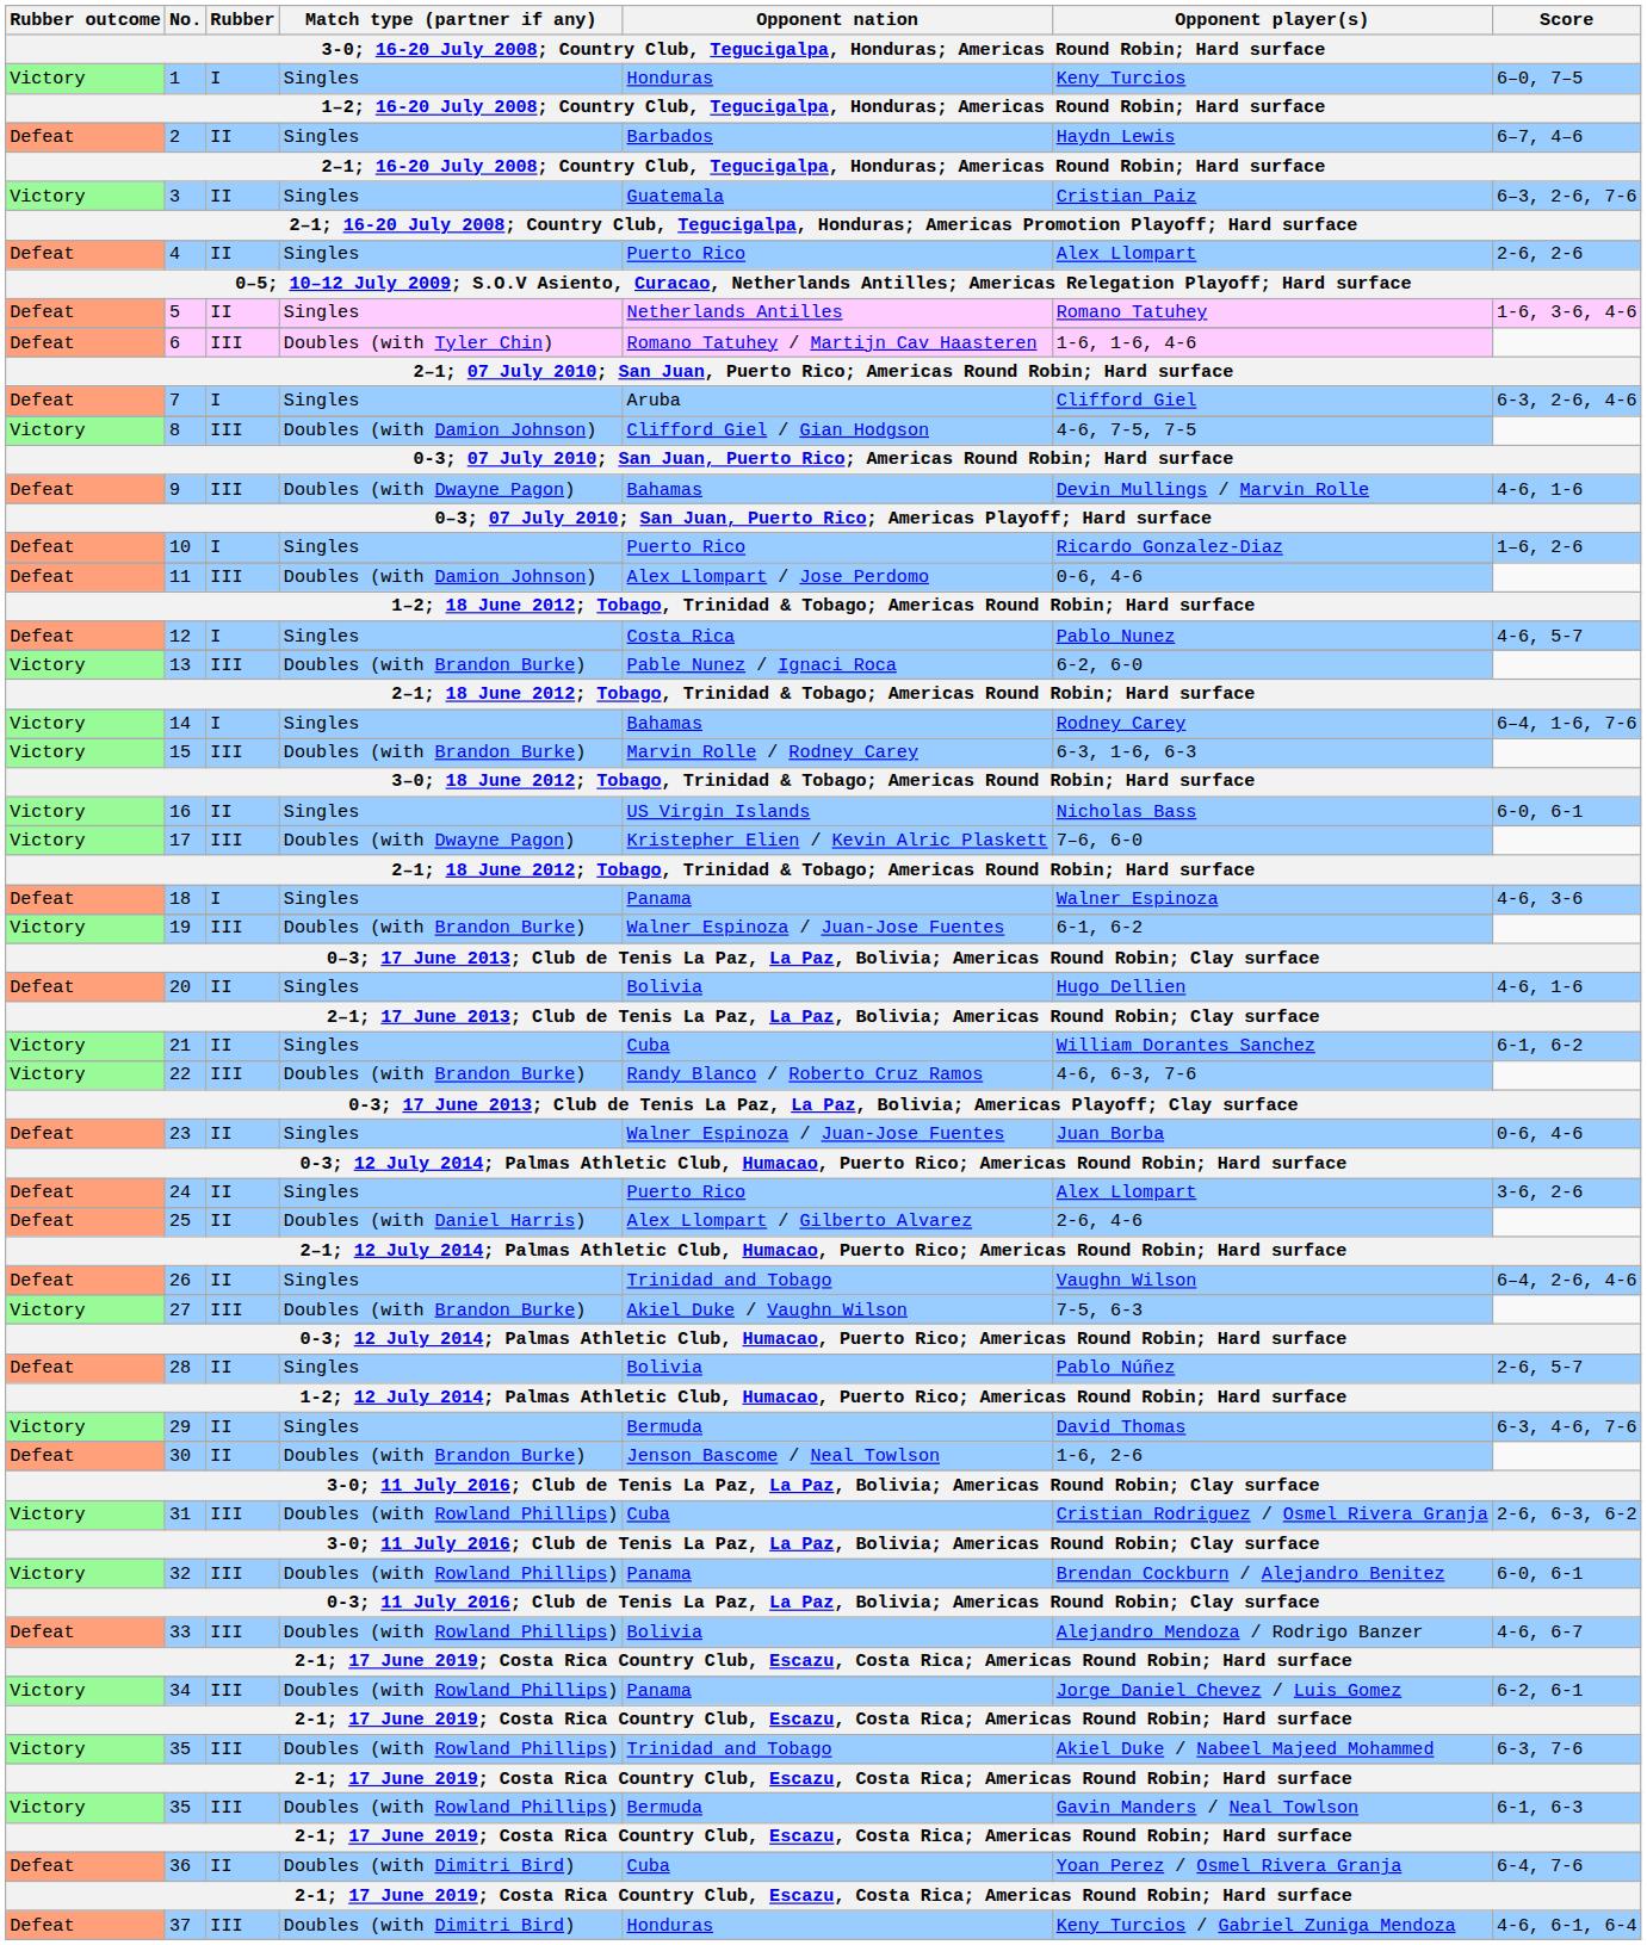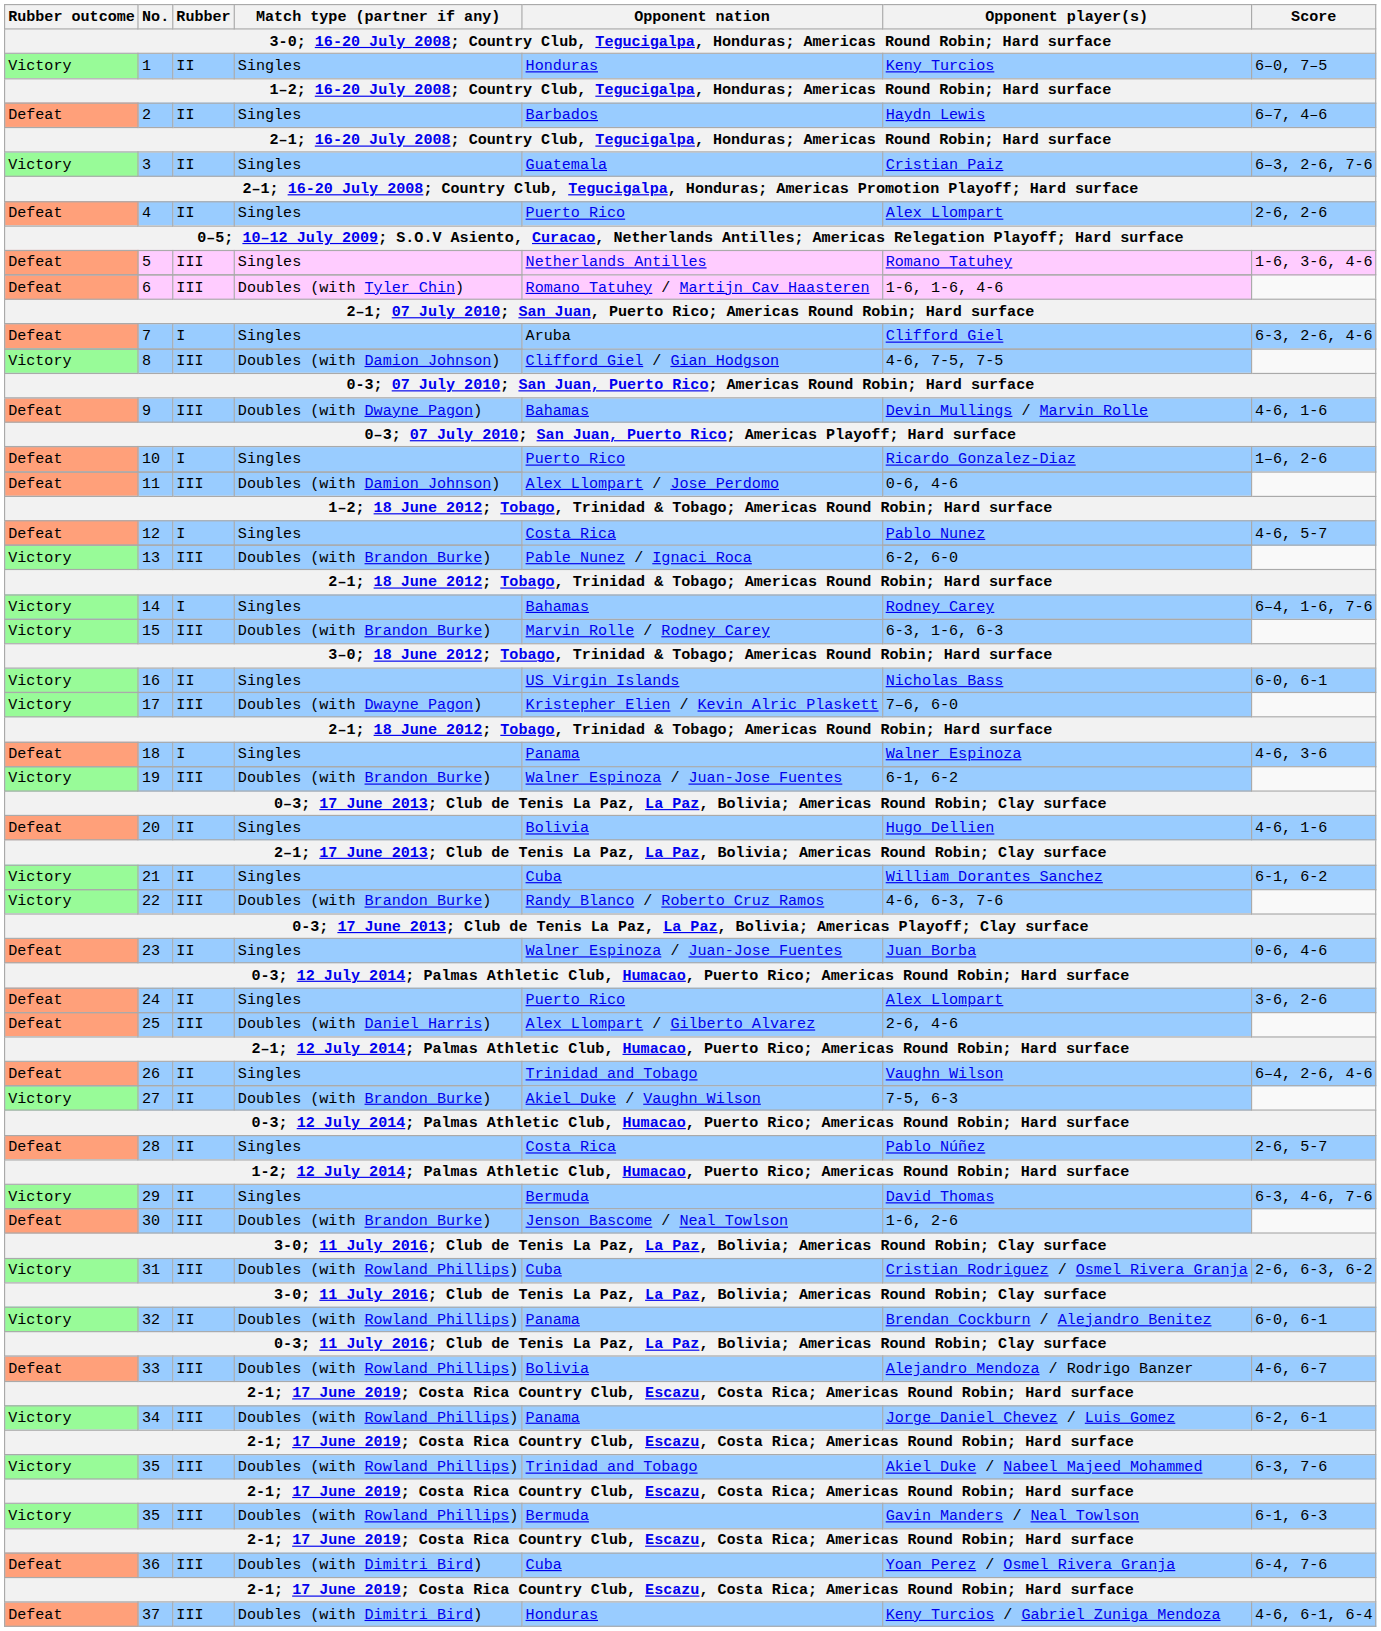 <table class=wikitable>
 <tr>
 <th>Rubber outcome</th>
 <th>No.</th>
 <th>Rubber</th>
 <th>Match type (partner if any)</th>
 <th>Opponent nation</th>
 <th>Opponent player(s)</th>
 <th>Score</th>
 </tr>
 <tr>
 <th colspan=7>3-0; <a href='#'>16-20 July 2008</a>; Country Club, <a href='#'>Tegucigalpa</a>, Honduras; Americas Round Robin; Hard surface</th>
 </tr>
 <tr bgcolor=#99CCFF>
 <td bgcolor=98FB98>Victory</td>
 <td>1</td>
-<td>I</td>
+<td>II</td>
 <td>Singles</td>
 <td> <a href='#'>Honduras</a></td>
 <td><a href='#'>Keny Turcios</a></td>
 <td>6–0, 7–5</td>
 </tr>
 <tr>
 <th colspan=7>1–2; <a href='#'>16-20 July 2008</a>; Country Club, <a href='#'>Tegucigalpa</a>, Honduras; Americas Round Robin; Hard surface</th>
 </tr>
 <tr bgcolor=#99CCFF>
 <td bgcolor=FFA07A>Defeat</td>
 <td>2</td>
 <td>II</td>
 <td>Singles</td>
 <td> <a href='#'>Barbados</a></td>
 <td><a href='#'>Haydn Lewis</a></td>
 <td>6–7, 4–6</td>
 </tr>
 <tr>
 <th colspan=7>2–1; <a href='#'>16-20 July 2008</a>; Country Club, <a href='#'>Tegucigalpa</a>, Honduras; Americas Round Robin; Hard surface</th>
 </tr>
 <tr bgcolor=#99CCFF>
 <td bgcolor=98FB98>Victory</td>
 <td>3</td>
 <td>II</td>
 <td>Singles</td>
 <td> <a href='#'>Guatemala</a></td>
 <td><a href='#'>Cristian Paiz</a></td>
 <td>6–3, 2-6, 7-6</td>
 </tr>
 <tr>
 <th colspan=7>2–1; <a href='#'>16-20 July 2008</a>; Country Club, <a href='#'>Tegucigalpa</a>, Honduras; Americas Promotion Playoff; Hard surface</th>
 </tr>
 <tr bgcolor=#99CCFF>
 <td bgcolor=FFA07A>Defeat</td>
 <td>4</td>
 <td>II</td>
 <td>Singles</td>
 <td> <a href='#'>Puerto Rico</a></td>
 <td><a href='#'>Alex Llompart</a></td>
 <td>2-6, 2-6</td>
 </tr>
 <tr>
 <th colspan=7>0–5; <a href='#'>10–12 July 2009</a>; S.O.V Asiento, <a href='#'>Curacao</a>, Netherlands Antilles; Americas Relegation Playoff; Hard surface</th>
 </tr>
 <tr bgcolor=#FFCCFF>
 <td bgcolor=FFA07A>Defeat</td>
 <td>5</td>
-<td>II</td>
+<td>III</td>
 <td>Singles</td>
 <td rowspan=2> <a href='#'>Netherlands Antilles</a></td>
 <td><a href='#'>Romano Tatuhey</a></td>
 <td>1-6, 3-6, 4-6</td>
 </tr>
 <tr>
 </tr>
 <tr bgcolor=#FFCCFF>
 <td bgcolor=FFA07A>Defeat</td>
 <td>6</td>
 <td>III</td>
 <td>Doubles (with <a href='#'>Tyler Chin</a>)</td>
 <td><a href='#'>Romano Tatuhey</a> / <a href='#'>Martijn Cav Haasteren</a></td>
 <td>1-6, 1-6, 4-6</td>
 </tr>
 <tr>
 <th colspan=7>2–1; <a href='#'>07 July 2010</a>; <a href='#'>San Juan</a>, Puerto Rico; Americas Round Robin; Hard surface</th>
 </tr>
 <tr bgcolor=#99CCFF>
 <td bgcolor=FFA07A>Defeat</td>
 <td>7</td>
 <td>I</td>
 <td>Singles</td>
 <td rowspan=2> Aruba</td>
 <td><a href='#'>Clifford Giel</a></td>
 <td>6-3, 2-6, 4-6</td>
 </tr>
 <tr>
 </tr>
 <tr bgcolor=#99CCFF>
 <td bgcolor=98FB98>Victory</td>
 <td>8</td>
 <td>III</td>
 <td>Doubles (with <a href='#'>Damion Johnson</a>)</td>
 <td><a href='#'>Clifford Giel</a> / <a href='#'>Gian Hodgson</a></td>
 <td>4-6, 7-5, 7-5</td>
 </tr>
 <tr>
 <th colspan=7>0-3; <a href='#'>07 July 2010</a>; <a href='#'>San Juan, Puerto Rico</a>; Americas Round Robin; Hard surface</th>
 </tr>
 <tr bgcolor=#99CCFF>
 <td bgcolor=FFA07A>Defeat</td>
 <td>9</td>
 <td>III</td>
 <td>Doubles (with <a href='#'>Dwayne Pagon</a>)</td>
 <td> <a href='#'>Bahamas</a></td>
 <td><a href='#'>Devin Mullings</a> / <a href='#'>Marvin Rolle</a></td>
 <td>4-6, 1-6</td>
 </tr>
 <tr>
 <th colspan=7>0–3; <a href='#'>07 July 2010</a>; <a href='#'>San Juan, Puerto Rico</a>; Americas Playoff; Hard surface</th>
 </tr>
 <tr bgcolor=#99CCFF>
 <td bgcolor=FFA07A>Defeat</td>
 <td>10</td>
 <td>I</td>
 <td>Singles</td>
 <td rowspan=2> <a href='#'>Puerto Rico</a></td>
 <td><a href='#'>Ricardo Gonzalez-Diaz</a></td>
 <td>1–6, 2-6</td>
 </tr>
 <tr>
 </tr>
 <tr bgcolor=#99CCFF>
 <td bgcolor=FFA07A>Defeat</td>
 <td>11</td>
 <td>III</td>
 <td>Doubles (with <a href='#'>Damion Johnson</a>)</td>
 <td><a href='#'>Alex Llompart</a> / <a href='#'>Jose Perdomo</a></td>
 <td>0-6, 4-6</td>
 </tr>
 <tr>
 <th colspan=7>1–2; <a href='#'>18 June 2012</a>; <a href='#'>Tobago</a>, Trinidad & Tobago; Americas Round Robin; Hard surface</th>
 </tr>
 <tr bgcolor=#99CCFF>
 <td bgcolor=FFA07A>Defeat</td>
 <td>12</td>
 <td>I</td>
 <td>Singles</td>
 <td rowspan=2> <a href='#'>Costa Rica</a></td>
 <td><a href='#'>Pablo Nunez</a></td>
 <td>4-6, 5-7</td>
 </tr>
 <tr>
 </tr>
 <tr bgcolor=#99CCFF>
 <td bgcolor=98FB98>Victory</td>
 <td>13</td>
 <td>III</td>
 <td>Doubles (with <a href='#'>Brandon Burke</a>)</td>
 <td><a href='#'>Pable Nunez</a> / <a href='#'>Ignaci Roca</a></td>
 <td>6-2, 6-0</td>
 </tr>
 <tr>
 <th colspan=7>2–1; <a href='#'>18 June 2012</a>; <a href='#'>Tobago</a>, Trinidad & Tobago; Americas Round Robin; Hard surface</th>
 </tr>
 <tr bgcolor=#99CCFF>
 <td bgcolor=98FB98>Victory</td>
 <td>14</td>
 <td>I</td>
 <td>Singles</td>
 <td rowspan=2> <a href='#'>Bahamas</a></td>
 <td><a href='#'>Rodney Carey</a></td>
 <td>6–4, 1-6, 7-6</td>
 </tr>
 <tr>
 </tr>
 <tr bgcolor=#99CCFF>
 <td bgcolor=98FB98>Victory</td>
 <td>15</td>
 <td>III</td>
 <td>Doubles (with <a href='#'>Brandon Burke</a>)</td>
 <td><a href='#'>Marvin Rolle</a> / <a href='#'>Rodney Carey</a></td>
 <td>6-3, 1-6, 6-3</td>
 </tr>
 <tr>
 <th colspan=7>3–0; <a href='#'>18 June 2012</a>; <a href='#'>Tobago</a>, Trinidad & Tobago; Americas Round Robin; Hard surface</th>
 </tr>
 <tr bgcolor=#99CCFF>
 <td bgcolor=98FB98>Victory</td>
 <td>16</td>
 <td>II</td>
 <td>Singles</td>
 <td rowspan=2> <a href='#'>US Virgin Islands</a></td>
 <td><a href='#'>Nicholas Bass</a></td>
 <td>6-0, 6-1</td>
 </tr>
 <tr>
 </tr>
 <tr bgcolor=#99CCFF>
 <td bgcolor=98FB98>Victory</td>
 <td>17</td>
 <td>III</td>
 <td>Doubles (with <a href='#'>Dwayne Pagon</a>)</td>
 <td><a href='#'>Kristepher Elien</a> / <a href='#'>Kevin Alric Plaskett</a></td>
 <td>7–6, 6-0</td>
 </tr>
 <tr>
 <th colspan=7>2–1; <a href='#'>18 June 2012</a>; <a href='#'>Tobago</a>, Trinidad & Tobago; Americas Round Robin; Hard surface</th>
 </tr>
 <tr bgcolor=#99CCFF>
 <td bgcolor=FFA07A>Defeat</td>
 <td>18</td>
 <td>I</td>
 <td>Singles</td>
 <td rowspan=2> <a href='#'>Panama</a></td>
 <td><a href='#'>Walner Espinoza</a></td>
 <td>4-6, 3-6</td>
 </tr>
 <tr>
 </tr>
 <tr bgcolor=#99CCFF>
 <td bgcolor=98FB98>Victory</td>
 <td>19</td>
 <td>III</td>
 <td>Doubles (with <a href='#'>Brandon Burke</a>)</td>
 <td><a href='#'>Walner Espinoza</a> / <a href='#'>Juan-Jose Fuentes</a></td>
 <td>6-1, 6-2</td>
 </tr>
 <tr>
 <th colspan=7>0–3; <a href='#'>17 June 2013</a>; Club de Tenis La Paz, <a href='#'>La Paz</a>, Bolivia; Americas Round Robin; Clay surface</th>
 </tr>
 <tr bgcolor=#99CCFF>
 <td bgcolor=FFA07A>Defeat</td>
 <td>20</td>
 <td>II</td>
 <td>Singles</td>
 <td> <a href='#'>Bolivia</a></td>
 <td><a href='#'>Hugo Dellien</a></td>
 <td>4-6, 1-6</td>
 </tr>
 <tr>
 <th colspan=7>2–1; <a href='#'>17 June 2013</a>; Club de Tenis La Paz, <a href='#'>La Paz</a>, Bolivia; Americas Round Robin; Clay surface</th>
 </tr>
 <tr bgcolor=#99CCFF>
 <td bgcolor=98FB98>Victory</td>
 <td>21</td>
 <td>II</td>
 <td>Singles</td>
 <td rowspan=2> <a href='#'>Cuba</a></td>
 <td><a href='#'>William Dorantes Sanchez</a></td>
 <td>6-1, 6-2</td>
 </tr>
 <tr>
 </tr>
 <tr bgcolor=#99CCFF>
 <td bgcolor=98FB98>Victory</td>
 <td>22</td>
 <td>III</td>
 <td>Doubles (with <a href='#'>Brandon Burke</a>)</td>
 <td><a href='#'>Randy Blanco</a> / <a href='#'>Roberto Cruz Ramos</a></td>
 <td>4-6, 6-3, 7-6</td>
 </tr>
 <tr>
 <th colspan=7>0-3; <a href='#'>17 June 2013</a>; Club de Tenis La Paz, <a href='#'>La Paz</a>, Bolivia; Americas Playoff; Clay surface</th>
 </tr>
 <tr bgcolor=#99CCFF>
 <td bgcolor=FFA07A>Defeat</td>
 <td>23</td>
 <td>II</td>
 <td>Singles</td>
 <td><a href='#'>Walner Espinoza</a> / <a href='#'>Juan-Jose Fuentes</a></td>
 <td><a href='#'>Juan Borba</a></td>
 <td>0-6, 4-6</td>
 </tr>
 <tr>
 <th colspan=7>0-3; <a href='#'>12 July 2014</a>; Palmas Athletic Club, <a href='#'>Humacao</a>, Puerto Rico; Americas Round Robin; Hard surface</th>
 </tr>
 <tr bgcolor=#99CCFF>
 <td bgcolor=FFA07A>Defeat</td>
 <td>24</td>
 <td>II</td>
 <td>Singles</td>
 <td rowspan=2> <a href='#'>Puerto Rico</a></td>
 <td><a href='#'>Alex Llompart</a></td>
 <td>3-6, 2-6</td>
 </tr>
 <tr>
 </tr>
 <tr bgcolor=#99CCFF>
 <td bgcolor=FFA07A>Defeat</td>
 <td>25</td>
-<td>II</td>
+<td>III</td>
 <td>Doubles (with <a href='#'>Daniel Harris</a>)</td>
 <td><a href='#'>Alex Llompart</a> / <a href='#'>Gilberto Alvarez</a></td>
 <td>2-6, 4-6</td>
 </tr>
 <tr>
 <th colspan=7>2–1; <a href='#'>12 July 2014</a>; Palmas Athletic Club, <a href='#'>Humacao</a>, Puerto Rico; Americas Round Robin; Hard surface</th>
 </tr>
 <tr bgcolor=#99CCFF>
 <td bgcolor=FFA07A>Defeat</td>
 <td>26</td>
 <td>II</td>
 <td>Singles</td>
 <td rowspan=2> <a href='#'>Trinidad and Tobago</a></td>
 <td><a href='#'>Vaughn Wilson</a></td>
 <td>6–4, 2-6, 4-6</td>
 </tr>
 <tr>
 </tr>
 <tr bgcolor=#99CCFF>
 <td bgcolor=98FB98>Victory</td>
 <td>27</td>
-<td>III</td>
+<td>II</td>
 <td>Doubles (with <a href='#'>Brandon Burke</a>)</td>
 <td><a href='#'>Akiel Duke</a> / <a href='#'>Vaughn Wilson</a></td>
 <td>7-5, 6-3</td>
 </tr>
 <tr>
 <th colspan=7>0-3; <a href='#'>12 July 2014</a>; Palmas Athletic Club, <a href='#'>Humacao</a>, Puerto Rico; Americas Round Robin; Hard surface</th>
 </tr>
 <tr bgcolor=#99CCFF>
 <td bgcolor=FFA07A>Defeat</td>
 <td>28</td>
 <td>II</td>
 <td>Singles</td>
-<td> <a href='#'>Bolivia</a></td>
+<td> <a href='#'>Costa Rica</a></td>
 <td><a href='#'>Pablo Núñez</a></td>
 <td>2-6, 5-7</td>
 </tr>
 <tr>
 <th colspan=7>1-2; <a href='#'>12 July 2014</a>; Palmas Athletic Club, <a href='#'>Humacao</a>, Puerto Rico; Americas Round Robin; Hard surface</th>
 </tr>
 <tr bgcolor=#99CCFF>
 <td bgcolor=98FB98>Victory</td>
 <td>29</td>
 <td>II</td>
 <td>Singles</td>
 <td rowspan=2> <a href='#'>Bermuda</a></td>
 <td><a href='#'>David Thomas</a></td>
 <td>6-3, 4-6, 7-6</td>
 </tr>
 <tr>
 </tr>
 <tr bgcolor=#99CCFF>
 <td bgcolor=FFA07A>Defeat</td>
 <td>30</td>
-<td>II</td>
+<td>III</td>
 <td>Doubles (with <a href='#'>Brandon Burke</a>)</td>
 <td><a href='#'>Jenson Bascome</a> / <a href='#'>Neal Towlson</a></td>
 <td>1-6, 2-6</td>
 </tr>
 <tr>
 <th colspan=7>3-0; <a href='#'>11 July 2016</a>; Club de Tenis La Paz, <a href='#'>La Paz</a>, Bolivia; Americas Round Robin; Clay surface</th>
 </tr>
 <tr bgcolor=#99CCFF>
 <td bgcolor=98FB98>Victory</td>
 <td>31</td>
 <td>III</td>
 <td>Doubles (with <a href='#'>Rowland Phillips</a>)</td>
 <td> <a href='#'>Cuba</a></td>
 <td><a href='#'>Cristian Rodriguez</a> / <a href='#'>Osmel Rivera Granja</a></td>
 <td>2-6, 6-3, 6-2</td>
 </tr>
 <tr>
 <th colspan=7>3-0; <a href='#'>11 July 2016</a>; Club de Tenis La Paz, <a href='#'>La Paz</a>, Bolivia; Americas Round Robin; Clay surface</th>
 </tr>
 <tr bgcolor=#99CCFF>
 <td bgcolor=98FB98>Victory</td>
 <td>32</td>
-<td>III</td>
+<td>II</td>
 <td>Doubles (with <a href='#'>Rowland Phillips</a>)</td>
 <td> <a href='#'>Panama</a></td>
 <td><a href='#'>Brendan Cockburn</a> / <a href='#'>Alejandro Benitez</a></td>
 <td>6-0, 6-1</td>
 </tr>
 <tr>
 <th colspan=7>0-3; <a href='#'>11 July 2016</a>; Club de Tenis La Paz, <a href='#'>La Paz</a>, Bolivia; Americas Round Robin; Clay surface</th>
 </tr>
 <tr bgcolor=#99CCFF>
 <td bgcolor=FFA07A>Defeat</td>
 <td>33</td>
 <td>III</td>
 <td>Doubles (with <a href='#'>Rowland Phillips</a>)</td>
 <td> <a href='#'>Bolivia</a></td>
 <td><a href='#'>Alejandro Mendoza</a> / Rodrigo Banzer</td>
 <td>4-6, 6-7</td>
 </tr>
 <tr>
 <th colspan=7>2-1; <a href='#'>17 June 2019</a>; Costa Rica Country Club, <a href='#'>Escazu</a>, Costa Rica; Americas Round Robin; Hard surface</th>
 </tr>
 <tr bgcolor=#99CCFF>
 <td bgcolor=98FB98>Victory</td>
 <td>34</td>
 <td>III</td>
 <td>Doubles (with <a href='#'>Rowland Phillips</a>)</td>
 <td> <a href='#'>Panama</a></td>
 <td><a href='#'>Jorge Daniel Chevez</a> / <a href='#'>Luis Gomez</a></td>
 <td>6-2, 6-1</td>
 </tr>
 <tr>
 <th colspan=7>2-1; <a href='#'>17 June 2019</a>; Costa Rica Country Club, <a href='#'>Escazu</a>, Costa Rica; Americas Round Robin; Hard surface</th>
 </tr>
 <tr bgcolor=#99CCFF>
 <td bgcolor=98FB98>Victory</td>
 <td>35</td>
 <td>III</td>
 <td>Doubles (with <a href='#'>Rowland Phillips</a>)</td>
 <td> <a href='#'>Trinidad and Tobago</a></td>
 <td><a href='#'>Akiel Duke</a> / <a href='#'>Nabeel Majeed Mohammed</a></td>
 <td>6-3, 7-6</td>
 </tr>
 <tr>
 <th colspan=7>2-1; <a href='#'>17 June 2019</a>; Costa Rica Country Club, <a href='#'>Escazu</a>, Costa Rica; Americas Round Robin; Hard surface</th>
 </tr>
 <tr bgcolor=#99CCFF>
 <td bgcolor=98FB98>Victory</td>
 <td>35</td>
 <td>III</td>
 <td>Doubles (with <a href='#'>Rowland Phillips</a>)</td>
 <td> <a href='#'>Bermuda</a></td>
 <td><a href='#'>Gavin Manders</a> / <a href='#'>Neal Towlson</a></td>
 <td>6-1, 6-3</td>
 </tr>
 <tr>
 <th colspan=7>2-1; <a href='#'>17 June 2019</a>; Costa Rica Country Club, <a href='#'>Escazu</a>, Costa Rica; Americas Round Robin; Hard surface</th>
 </tr>
 <tr bgcolor=#99CCFF>
 <td bgcolor=FFA07A>Defeat</td>
 <td>36</td>
-<td>II</td>
+<td>III</td>
 <td>Doubles (with <a href='#'>Dimitri Bird</a>)</td>
 <td> <a href='#'>Cuba</a></td>
 <td><a href='#'>Yoan Perez</a> / <a href='#'>Osmel Rivera Granja</a></td>
 <td>6-4, 7-6</td>
 </tr>
 <tr>
 <th colspan=7>2-1; <a href='#'>17 June 2019</a>; Costa Rica Country Club, <a href='#'>Escazu</a>, Costa Rica; Americas Round Robin; Hard surface</th>
 </tr>
 <tr bgcolor=#99CCFF>
 <td bgcolor=FFA07A>Defeat</td>
 <td>37</td>
 <td>III</td>
 <td>Doubles (with <a href='#'>Dimitri Bird</a>)</td>
 <td> <a href='#'>Honduras</a></td>
 <td><a href='#'>Keny Turcios</a> / <a href='#'>Gabriel Zuniga Mendoza</a></td>
 <td>4-6, 6-1, 6-4</td>
 </tr>
 </table>
